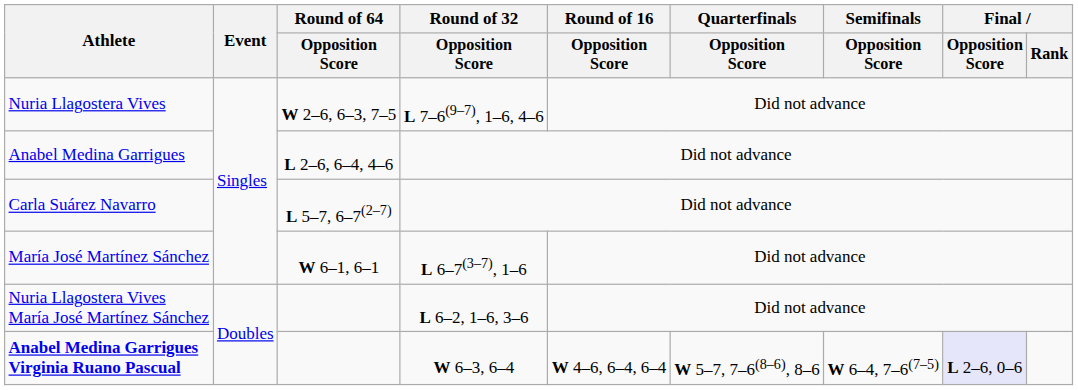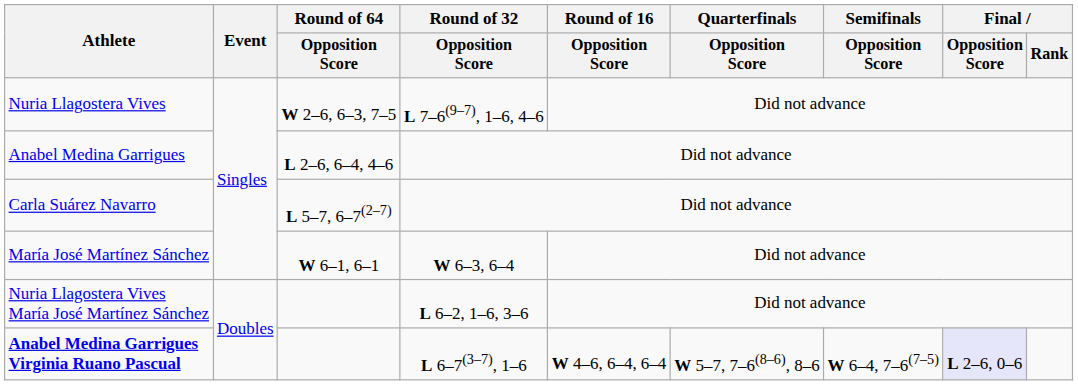 <table class=wikitable style="font-size:90%">
 <tr>
 <th rowspan="2">Athlete</th>
 <th rowspan="2">Event</th>
 <th>Round of 64</th>
 <th>Round of 32</th>
 <th>Round of 16</th>
 <th>Quarterfinals</th>
 <th>Semifinals</th>
 <th colspan=2>Final / </th>
 </tr>
 <tr style="font-size:95%">
 <th>Opposition<br>Score</th>
 <th>Opposition<br>Score</th>
 <th>Opposition<br>Score</th>
 <th>Opposition<br>Score</th>
 <th>Opposition<br>Score</th>
 <th>Opposition<br>Score</th>
 <th>Rank</th>
 </tr>
 <tr align=center>
 <td align=left><a href='#'>Nuria Llagostera Vives</a></td>
 <td align=left rowspan=4><a href='#'>Singles</a></td>
 <td><br><strong>W</strong> 2–6, 6–3, 7–5</td>
 <td><br><strong>L</strong> 7–6<sup>(9–7)</sup>, 1–6, 4–6</td>
 <td colspan=5>Did not advance</td>
 </tr>
 <tr align=center>
 <td align=left><a href='#'>Anabel Medina Garrigues</a></td>
 <td><br><strong>L</strong> 2–6, 6–4, 4–6</td>
 <td colspan=6>Did not advance</td>
 </tr>
 <tr align=center>
 <td align=left><a href='#'>Carla Suárez Navarro</a></td>
 <td><br><strong>L</strong> 5–7, 6–7<sup>(2–7)</sup></td>
 <td colspan=6>Did not advance</td>
 </tr>
 <tr align=center>
 <td align=left><a href='#'>María José Martínez Sánchez</a></td>
 <td><br><strong>W</strong> 6–1, 6–1</td>
-<td><br><strong>L</strong> 6–7<sup>(3–7)</sup>, 1–6</td>
+<td><br><strong>W</strong> 6–3, 6–4</td>
 <td colspan=5>Did not advance</td>
 </tr>
 <tr align=center>
 <td align=left><a href='#'>Nuria Llagostera Vives</a> <br><a href='#'>María José Martínez Sánchez</a></td>
 <td align=left rowspan=2><a href='#'>Doubles</a></td>
 <td></td>
 <td><br><strong>L</strong> 6–2, 1–6, 3–6</td>
 <td colspan=5>Did not advance</td>
 </tr>
 <tr align=center>
 <td align=left><strong><a href='#'>Anabel Medina Garrigues</a> <br><a href='#'>Virginia Ruano Pascual</a></strong></td>
 <td></td>
-<td><br><strong>W</strong> 6–3, 6–4</td>
+<td><br><strong>L</strong> 6–7<sup>(3–7)</sup>, 1–6</td>
 <td><br><strong>W</strong> 4–6, 6–4, 6–4</td>
 <td><br><strong>W</strong> 5–7, 7–6<sup>(8–6)</sup>, 8–6</td>
 <td><br><strong>W</strong> 6–4, 7–6<sup>(7–5)</sup></td>
 <td style="background: lavender;"><br><strong>L</strong> 2–6, 0–6</td>
 <td></td>
 </tr>
 </table>
